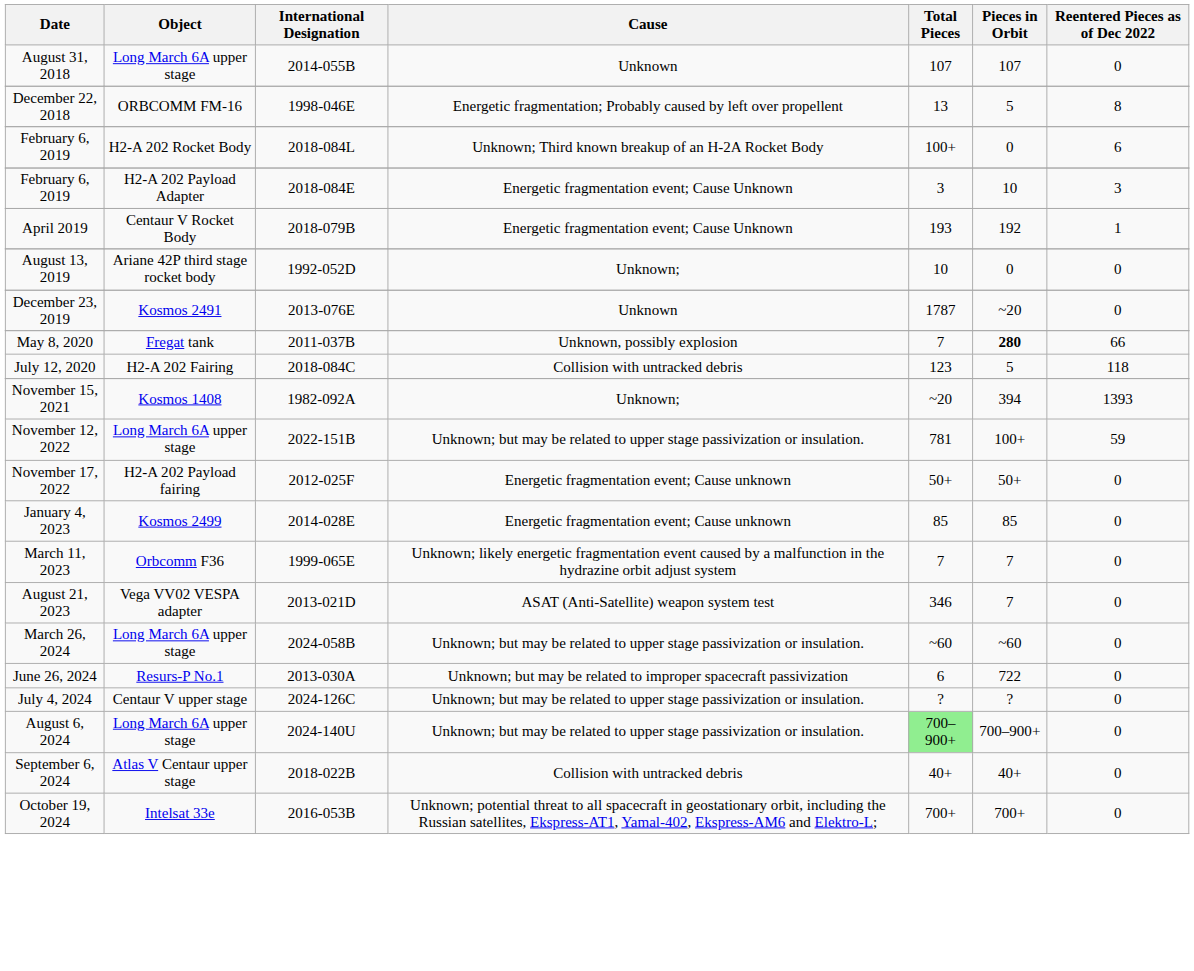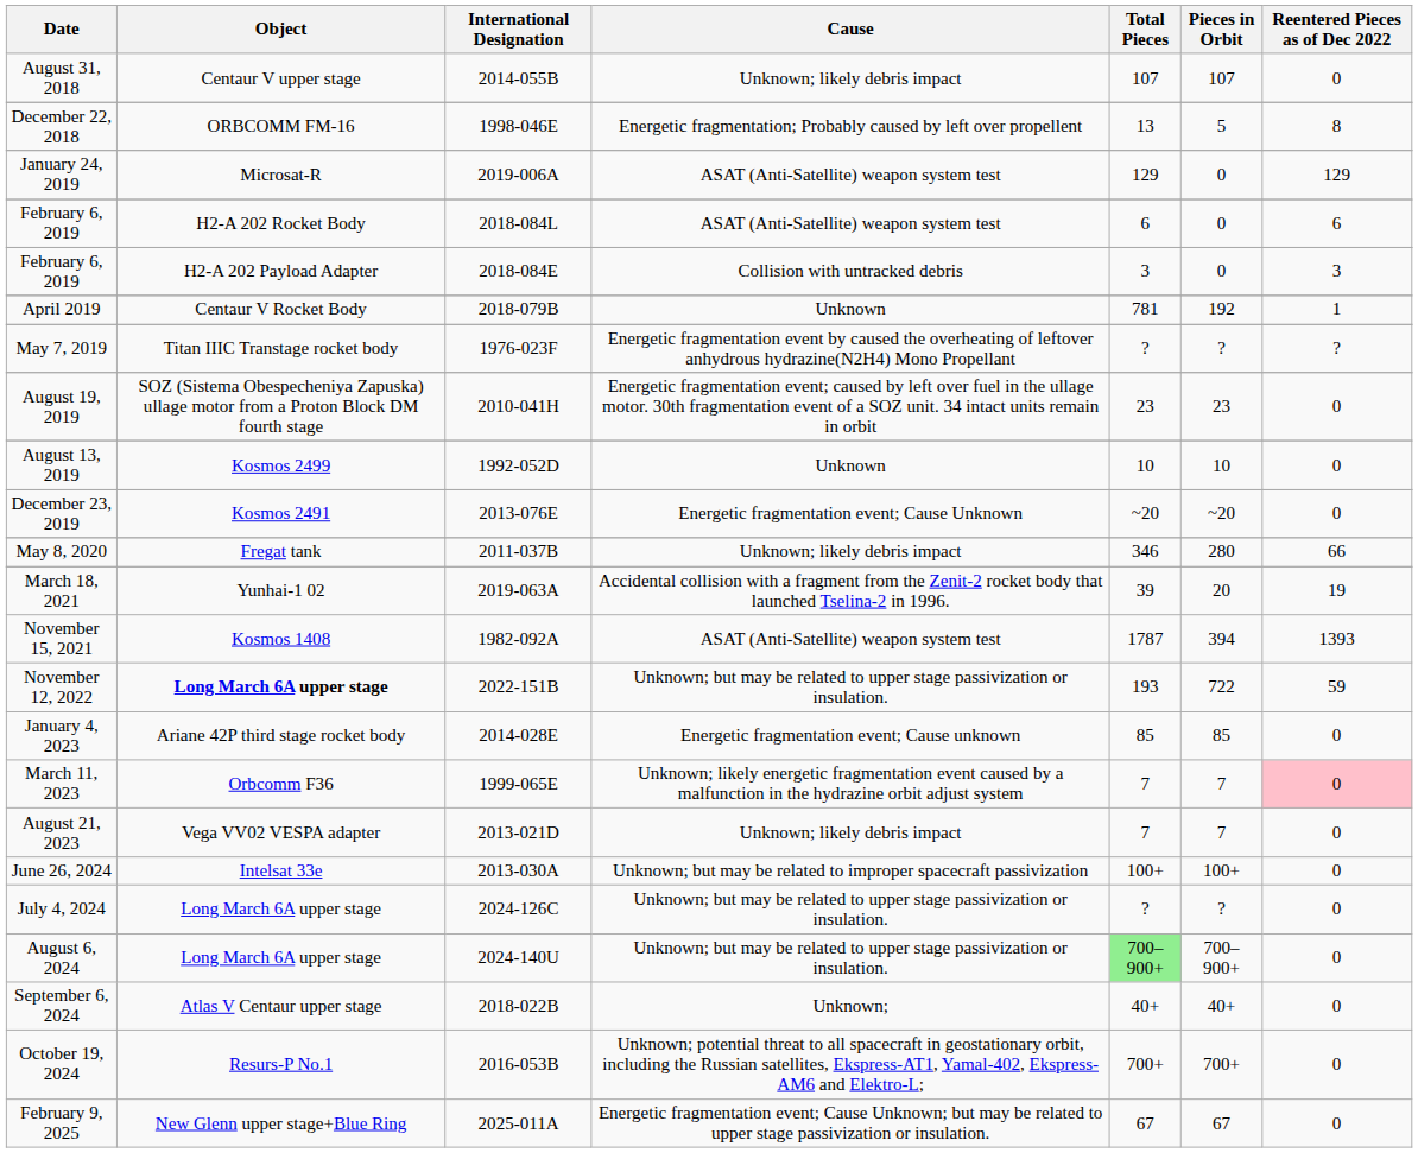 <table class=wikitable style="text-align:center; margin:2px">
 <tr>
 <th>Date</th>
 <th>Object</th>
 <th>International Designation</th>
 <th>Cause</th>
 <th>Total Pieces</th>
 <th>Pieces in Orbit</th>
 <th>Reentered Pieces as of Dec 2022</th>
 </tr>
 <tr>
 <td>August 31, 2018</td>
-<td><a href='#'>Long March 6A</a> upper stage</td>
+<td>Centaur V upper stage</td>
 <td>2014-055B</td>
-<td>Unknown</td>
+<td>Unknown; likely debris impact</td>
 <td>107</td>
 <td>107</td>
 <td>0</td>
 </tr>
 <tr>
 </tr>
 <tr>
 <td>December 22, 2018</td>
 <td>ORBCOMM FM-16 </td>
 <td>1998-046E</td>
 <td>Energetic fragmentation; Probably caused by left over propellent</td>
 <td>13</td>
 <td>5</td>
 <td>8</td>
 </tr>
 <tr>
 </tr>
 <tr>
+<td>January 24, 2019</td>
+<td>Microsat-R</td>
+<td>2019-006A</td>
+<td>ASAT (Anti-Satellite) weapon system test</td>
+<td>129</td>
+<td>0</td>
+<td>129</td>
+</tr>
+<tr>
 </tr>
 <tr>
 <td>February 6, 2019</td>
 <td>H2-A 202 Rocket Body</td>
 <td>2018-084L</td>
-<td>Unknown; Third known breakup of an H-2A Rocket Body</td>
-<td>100+</td>
+<td>ASAT (Anti-Satellite) weapon system test</td>
+<td>6</td>
 <td>0</td>
 <td>6</td>
 </tr>
 <tr>
 </tr>
 <tr>
 <td>February 6, 2019</td>
 <td>H2-A 202 Payload Adapter</td>
 <td>2018-084E</td>
-<td>Energetic fragmentation event; Cause Unknown</td>
+<td>Collision with untracked debris</td>
 <td>3</td>
-<td>10</td>
+<td>0</td>
 <td>3</td>
 </tr>
 <tr>
 </tr>
 <tr>
 <td>April 2019</td>
 <td>Centaur V Rocket Body</td>
 <td>2018-079B</td>
-<td>Energetic fragmentation event; Cause Unknown</td>
-<td>193</td>
+<td>Unknown</td>
+<td>781</td>
 <td>192</td>
 <td>1</td>
 </tr>
 <tr>
 </tr>
 <tr>
+<td>May 7, 2019</td>
+<td>Titan IIIC Transtage rocket body</td>
+<td>1976-023F</td>
+<td>Energetic fragmentation event by caused the overheating of leftover anhydrous hydrazine(N2H4) Mono Propellant</td>
+<td>?</td>
+<td>?</td>
+<td>?</td>
+</tr>
+<tr>
+</tr>
+<tr>
+<td>August 19, 2019</td>
+<td>SOZ (Sistema Obespecheniya Zapuska) ullage motor from a Proton Block DM fourth stage</td>
+<td>2010-041H</td>
+<td>Energetic fragmentation event; caused by left over fuel in the ullage motor. 30th fragmentation event of a SOZ unit. 34 intact units remain in orbit</td>
+<td>23</td>
+<td>23</td>
+<td>0</td>
 </tr>
 <tr>
 </tr>
 <tr>
 <td>August 13, 2019</td>
-<td>Ariane 42P third stage rocket body</td>
+<td><a href='#'>Kosmos 2499</a></td>
 <td>1992-052D</td>
-<td>Unknown;</td>
+<td>Unknown</td>
 <td>10</td>
-<td>0</td>
+<td>10</td>
 <td>0</td>
 </tr>
 <tr>
 </tr>
 <tr>
 <td>December 23, 2019</td>
 <td><a href='#'>Kosmos 2491</a></td>
 <td>2013-076E</td>
-<td>Unknown</td>
-<td>1787</td>
+<td>Energetic fragmentation event; Cause Unknown</td>
+<td>~20</td>
 <td>~20</td>
 <td>0</td>
 </tr>
 <tr>
 </tr>
 <tr>
 <td>May 8, 2020</td>
 <td><a href='#'>Fregat</a> tank</td>
 <td>2011-037B</td>
-<td>Unknown, possibly explosion</td>
-<td>7</td>
-<td><strong>280</strong></td>
+<td>Unknown; likely debris impact</td>
+<td>346</td>
+<td>280</td>
 <td>66</td>
 </tr>
 <tr>
-<td>July 12, 2020</td>
-<td>H2-A 202 Fairing</td>
-<td>2018-084C</td>
-<td>Collision with untracked debris</td>
-<td>123</td>
-<td>5</td>
-<td>118</td>
 </tr>
 <tr>
+<td>March 18, 2021</td>
+<td>Yunhai-1 02</td>
+<td>2019-063A</td>
+<td>Accidental collision with a fragment from the <a href='#'>Zenit-2</a> rocket body that launched <a href='#'>Tselina-2</a> in 1996.</td>
+<td>39</td>
+<td>20</td>
+<td>19</td>
 </tr>
 <tr>
 <td>November 15, 2021</td>
 <td><a href='#'>Kosmos 1408</a></td>
 <td>1982-092A</td>
-<td>Unknown;</td>
-<td>~20</td>
+<td>ASAT (Anti-Satellite) weapon system test</td>
+<td>1787</td>
 <td>394</td>
 <td>1393</td>
 </tr>
 <tr>
 <td>November 12, 2022</td>
-<td><a href='#'>Long March 6A</a> upper stage</td>
+<td><strong><a href='#'>Long March 6A</a> upper stage</strong></td>
 <td>2022-151B</td>
 <td>Unknown; but may be related to upper stage passivization or insulation.</td>
-<td>781</td>
-<td>100+</td>
+<td>193</td>
+<td>722</td>
 <td>59</td>
 </tr>
 <tr>
-<td>November 17, 2022</td>
-<td>H2-A 202 Payload fairing</td>
-<td>2012-025F</td>
-<td>Energetic fragmentation event; Cause unknown</td>
-<td>50+</td>
-<td>50+</td>
-<td>0</td>
-</tr>
-<tr>
 <td>January 4, 2023</td>
-<td><a href='#'>Kosmos 2499</a></td>
+<td>Ariane 42P third stage rocket body</td>
 <td>2014-028E</td>
 <td>Energetic fragmentation event; Cause unknown</td>
 <td>85</td>
 <td>85</td>
 <td>0</td>
 </tr>
 <tr>
 <td>March 11, 2023</td>
 <td><a href='#'>Orbcomm</a> F36</td>
 <td>1999-065E</td>
 <td>Unknown; likely energetic fragmentation event caused by a malfunction in the hydrazine orbit adjust system</td>
 <td>7</td>
 <td>7</td>
-<td>0</td>
+<td style="background: pink;">0</td>
 </tr>
 <tr>
 <td>August 21, 2023</td>
 <td>Vega VV02 VESPA adapter</td>
 <td>2013-021D</td>
-<td>ASAT (Anti-Satellite) weapon system test</td>
-<td>346</td>
+<td>Unknown; likely debris impact</td>
+<td>7</td>
 <td>7</td>
 <td>0</td>
 </tr>
 <tr>
-<td>March 26, 2024</td>
-<td><a href='#'>Long March 6A</a> upper stage</td>
-<td>2024-058B</td>
-<td>Unknown; but may be related to upper stage passivization or insulation.</td>
-<td>~60</td>
-<td>~60</td>
-<td>0</td>
-</tr>
-<tr>
 <td>June 26, 2024</td>
-<td><a href='#'>Resurs-P No.1</a></td>
+<td><a href='#'>Intelsat 33e</a></td>
 <td>2013-030A</td>
 <td>Unknown; but may be related to improper spacecraft passivization</td>
-<td>6</td>
-<td>722</td>
+<td>100+</td>
+<td>100+</td>
 <td>0</td>
 </tr>
 <tr>
 <td>July 4, 2024</td>
-<td>Centaur V upper stage</td>
+<td><a href='#'>Long March 6A</a> upper stage</td>
 <td>2024-126C</td>
 <td>Unknown; but may be related to upper stage passivization or insulation.</td>
 <td>?</td>
 <td>?</td>
 <td>0</td>
 </tr>
 <tr>
 <td>August 6, 2024</td>
 <td><a href='#'>Long March 6A</a> upper stage</td>
 <td>2024-140U</td>
 <td>Unknown; but may be related to upper stage passivization or insulation.</td>
 <td style="background: lightgreen;">700–900+</td>
 <td>700–900+</td>
 <td>0</td>
 </tr>
 <tr>
 <td>September 6, 2024</td>
 <td><a href='#'>Atlas V</a> Centaur upper stage</td>
 <td>2018-022B</td>
-<td>Collision with untracked debris</td>
+<td>Unknown;</td>
 <td>40+</td>
 <td>40+</td>
 <td>0</td>
 </tr>
 <tr>
 <td>October 19, 2024</td>
-<td><a href='#'>Intelsat 33e</a></td>
+<td><a href='#'>Resurs-P No.1</a></td>
 <td>2016-053B</td>
 <td>Unknown; potential threat to all spacecraft in geostationary orbit, including the Russian satellites, <a href='#'>Ekspress-AT1</a>, <a href='#'>Yamal-402</a>, <a href='#'>Ekspress-AM6</a> and <a href='#'>Elektro-L</a>;</td>
 <td>700+</td>
 <td>700+</td>
 <td>0</td>
 </tr>
+<tr>
+<td>February 9, 2025</td>
+<td><a href='#'>New Glenn</a> upper stage+<a href='#'>Blue Ring</a></td>
+<td>2025-011A</td>
+<td>Energetic fragmentation event; Cause Unknown; but may be related to upper stage passivization or insulation.</td>
+<td>67</td>
+<td>67</td>
+<td>0</td>
+</tr>
 </table>
